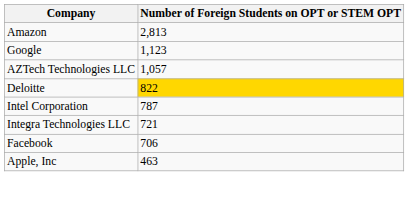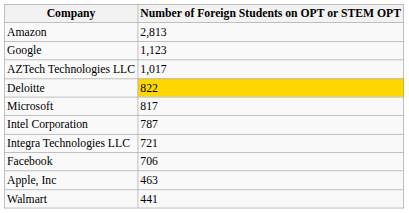 <table class="wikitable">
 <tr>
 <th>Company</th>
 <th>Number of Foreign Students on OPT or STEM OPT</th>
 </tr>
 <tr>
 <td>Amazon</td>
 <td>2,813</td>
 </tr>
 <tr>
 <td>Google</td>
 <td>1,123</td>
 </tr>
 <tr>
 <td>AZTech Technologies LLC</td>
-<td>1,057</td>
+<td>1,017</td>
 </tr>
 <tr>
 <td>Deloitte</td>
 <td style="background: gold;">822</td>
+</tr>
+<tr>
+<td>Microsoft</td>
+<td>817</td>
 </tr>
 <tr>
 <td>Intel Corporation</td>
 <td>787</td>
 </tr>
 <tr>
 <td>Integra Technologies LLC</td>
 <td>721</td>
 </tr>
 <tr>
 <td>Facebook</td>
 <td>706</td>
 </tr>
 <tr>
 <td>Apple, Inc</td>
 <td>463</td>
 </tr>
+<tr>
+<td>Walmart</td>
+<td>441</td>
+</tr>
 </table>
